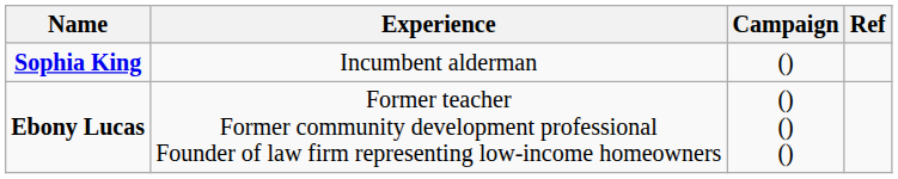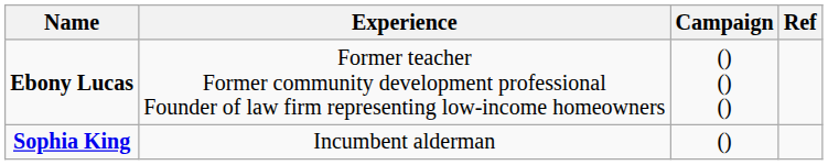 <table class="wikitable" style="text-align:center">
 <tr>
 <th>Name</th>
 <th>Experience</th>
 <th>Campaign</th>
 <th>Ref</th>
 </tr>
 <tr>
+<td><strong>Ebony Lucas</strong></td>
+<td>Former teacher<br>Former community development professional<br>Founder of law firm representing low-income homeowners</td>
+<td>()<br>()<br>()</td>
+<td></td>
+</tr>
+<tr>
 <td><strong><a href='#'>Sophia King</a></strong></td>
 <td>Incumbent alderman</td>
 <td>()</td>
 <td></td>
 </tr>
-<tr>
-<td><strong>Ebony Lucas</strong></td>
-<td>Former teacher<br>Former community development professional<br>Founder of law firm representing low-income homeowners</td>
-<td>()<br>()<br>()</td>
-<td></td>
-</tr>
 </table>
